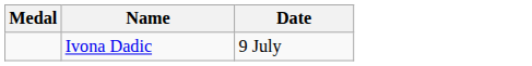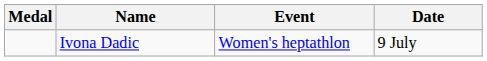 <table class="wikitable" style="font-size:100%">
 <tr>
 <th>Medal</th>
 <th width=150>Name</th>
+<th width=150>Event</th>
 <th width=100>Date</th>
 </tr>
 <tr>
 <td></td>
 <td><a href='#'>Ivona Dadic</a></td>
+<td><a href='#'>Women's heptathlon</a></td>
 <td>9 July</td>
 </tr>
 </table>
